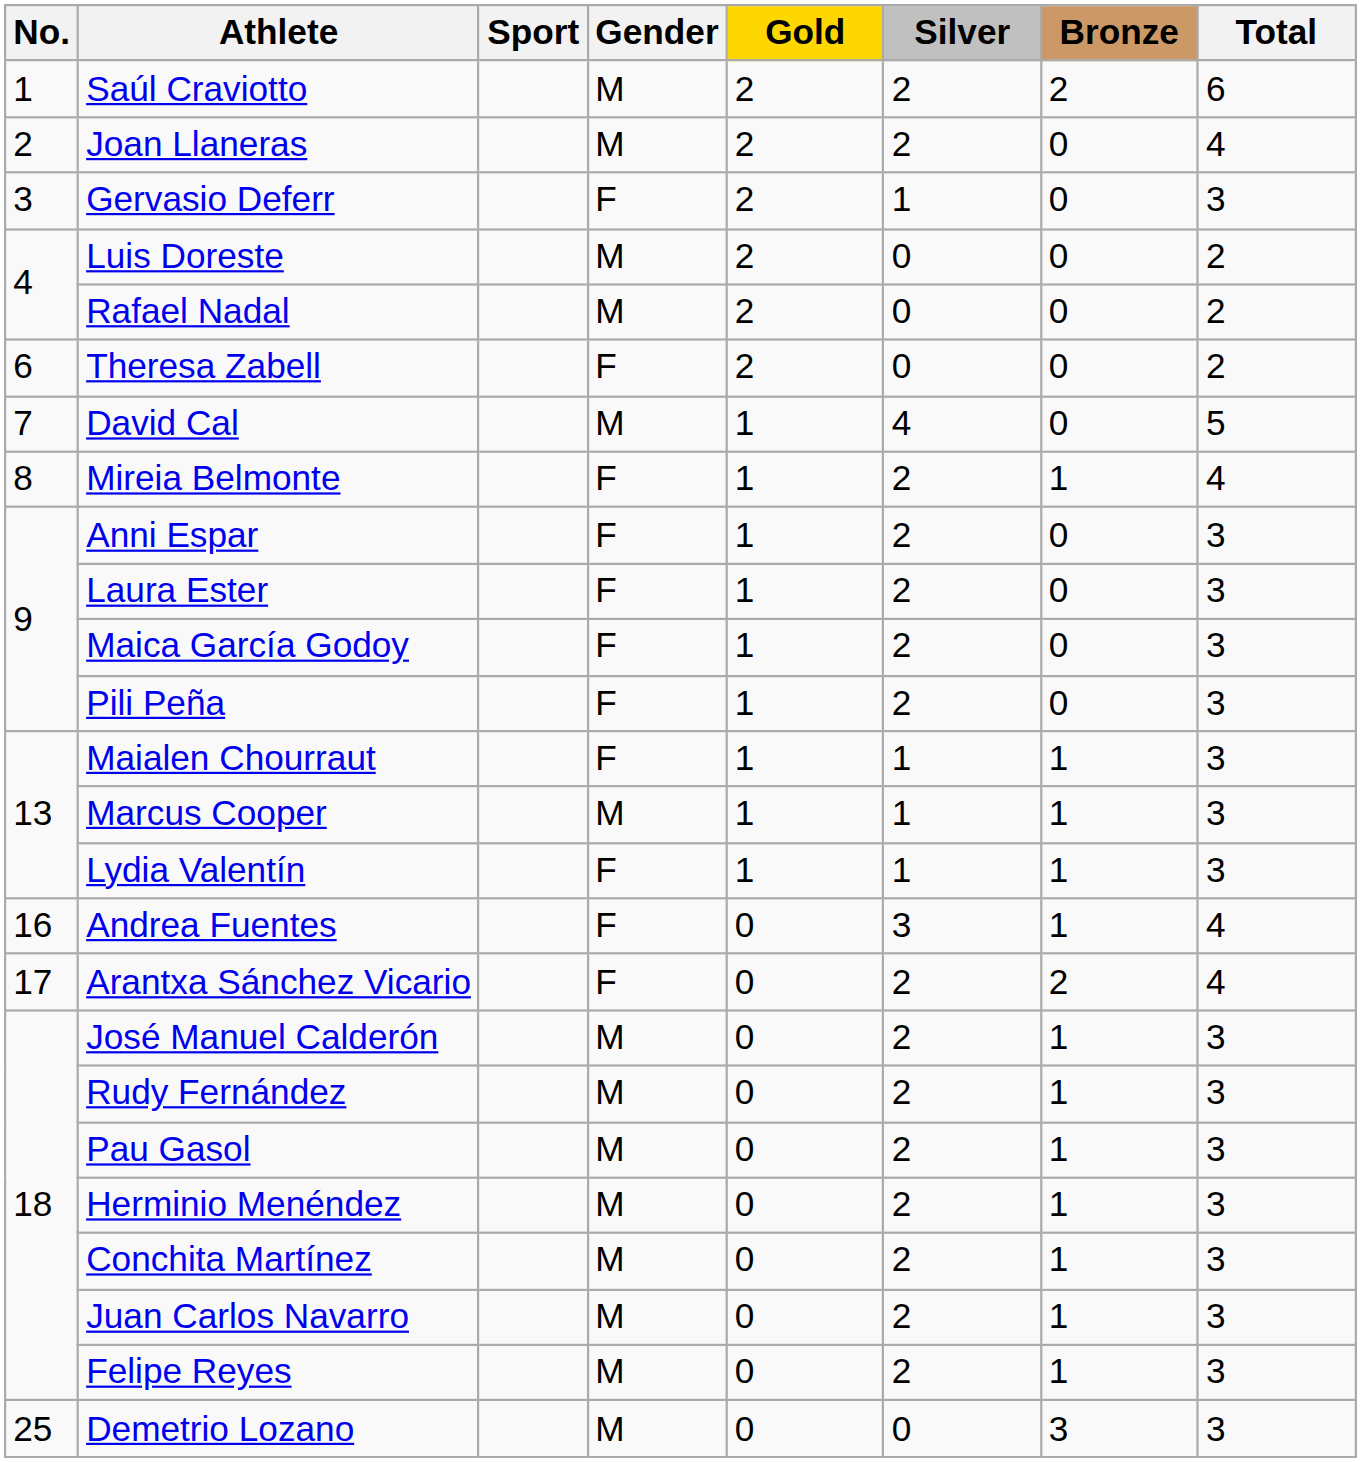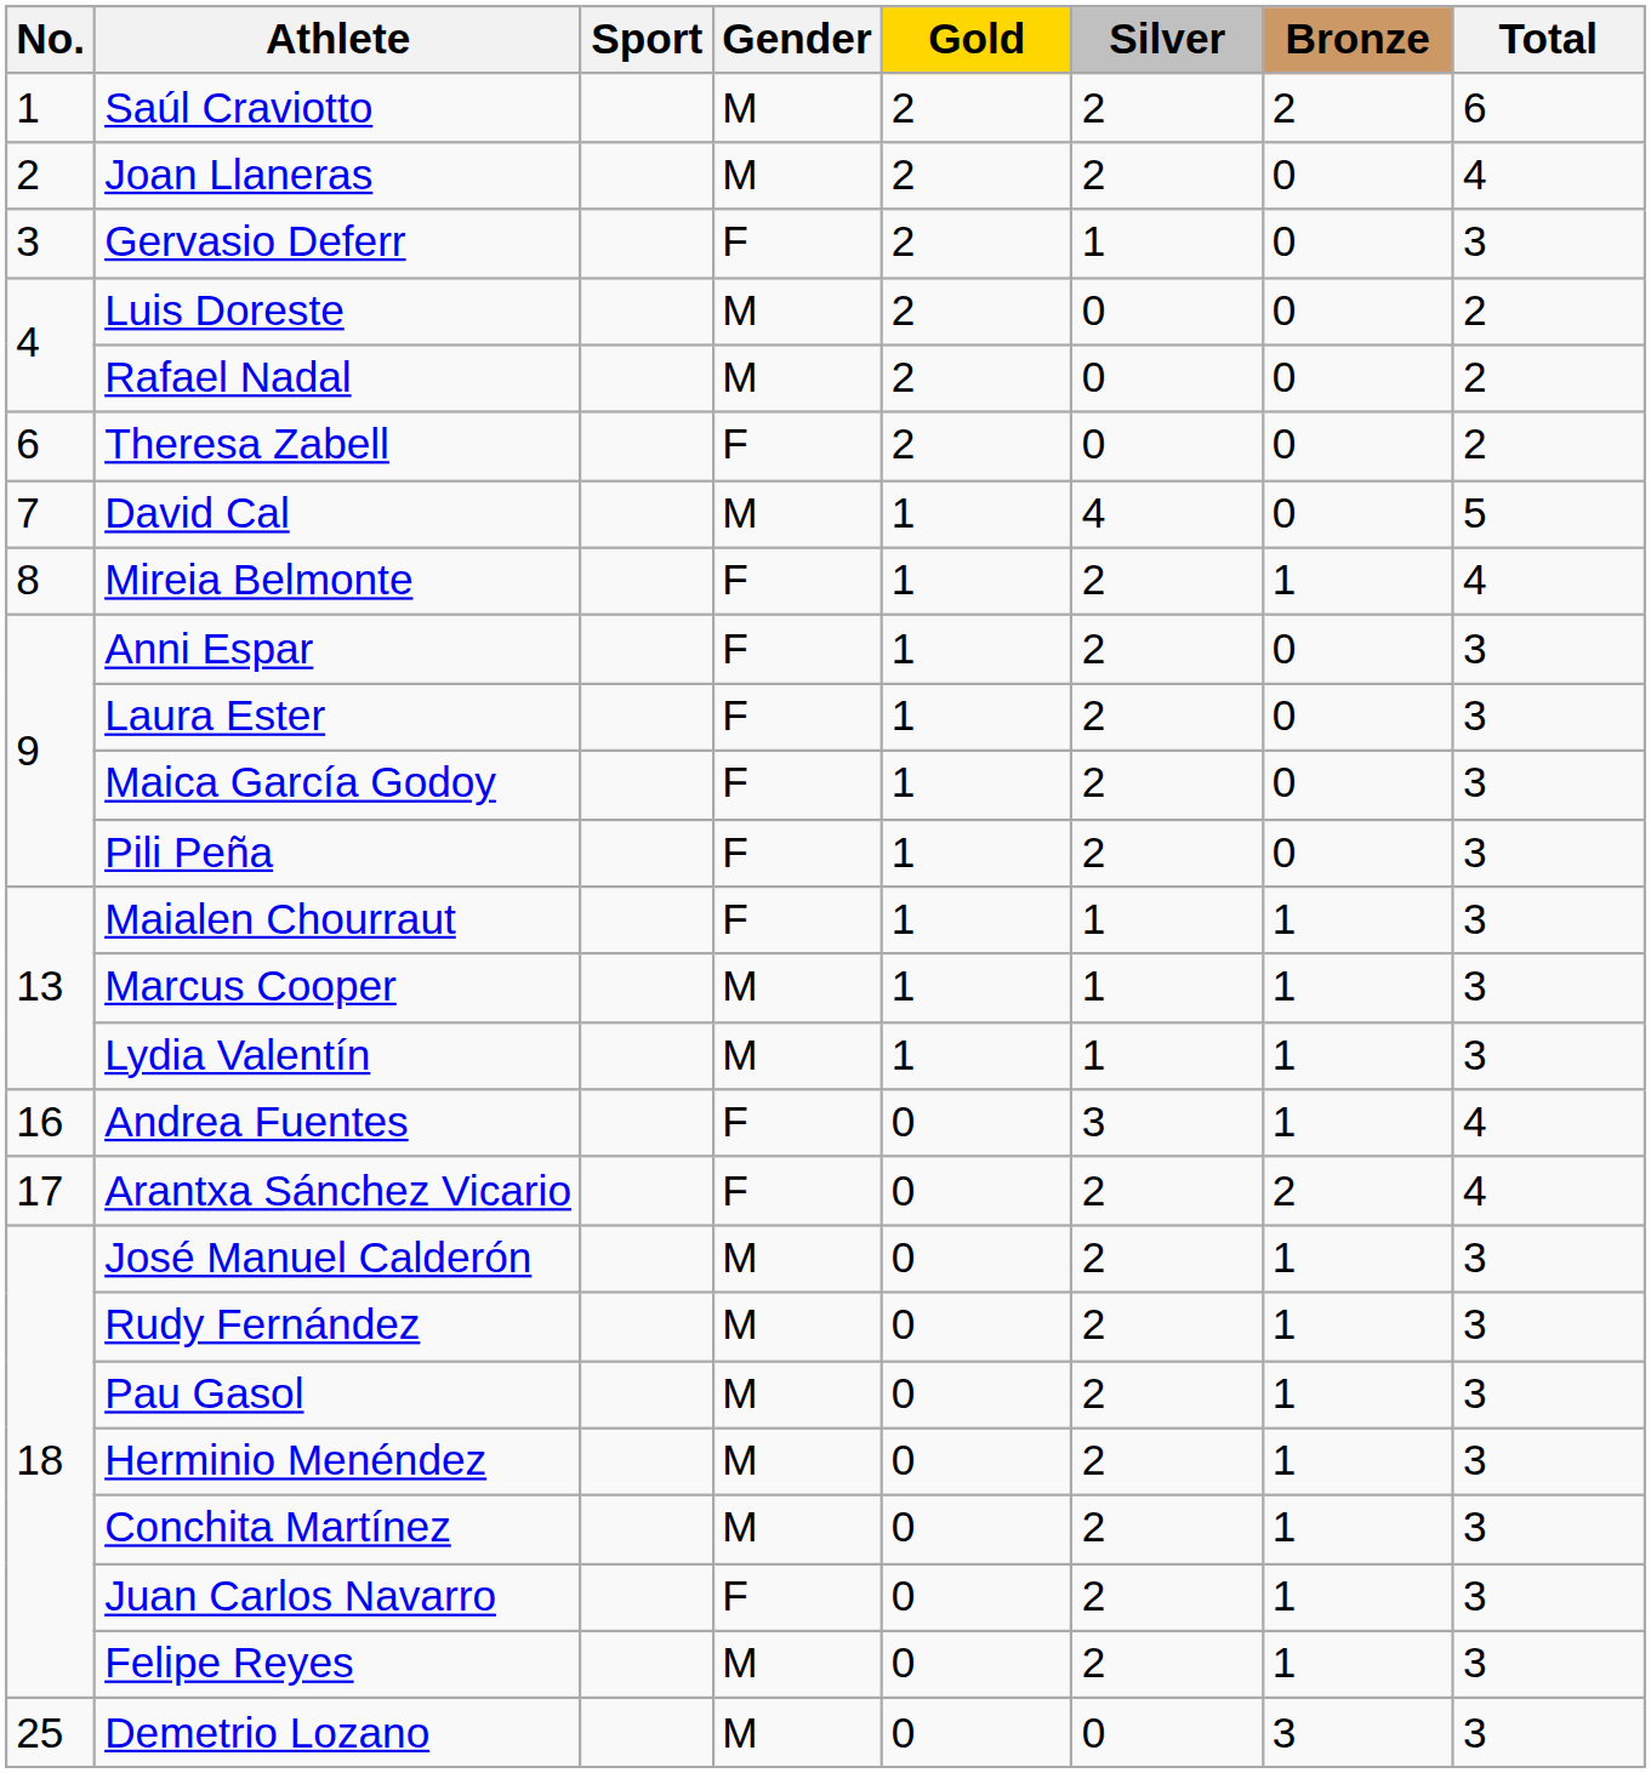 <table class="wikitable sortable">
 <tr>
 <th>No.</th>
 <th>Athlete</th>
 <th>Sport</th>
 <th>Gender</th>
 <th style="background:gold; width:4.0em; font-weight:bold">Gold</th>
 <th style="background:silver; width:4.0em; font-weight:bold">Silver</th>
 <th style="background:#c96; width:4.0em; font-weight:bold">Bronze</th>
 <th style="width:4.0em;">Total</th>
 </tr>
 <tr>
 <td>1</td>
 <td><a href='#'>Saúl Craviotto</a></td>
 <td></td>
 <td>M</td>
 <td>2</td>
 <td>2</td>
 <td>2</td>
 <td>6</td>
 </tr>
 <tr>
 <td>2</td>
 <td><a href='#'>Joan Llaneras</a></td>
 <td></td>
 <td>M</td>
 <td>2</td>
 <td>2</td>
 <td>0</td>
 <td>4</td>
 </tr>
 <tr>
 <td>3</td>
 <td><a href='#'>Gervasio Deferr</a></td>
 <td></td>
 <td>F</td>
 <td>2</td>
 <td>1</td>
 <td>0</td>
 <td>3</td>
 </tr>
 <tr>
 <td rowspan="2">4</td>
 <td><a href='#'>Luis Doreste</a></td>
 <td></td>
 <td>M</td>
 <td>2</td>
 <td>0</td>
 <td>0</td>
 <td>2</td>
 </tr>
 <tr>
 <td><a href='#'>Rafael Nadal</a></td>
 <td></td>
 <td>M</td>
 <td>2</td>
 <td>0</td>
 <td>0</td>
 <td>2</td>
 </tr>
 <tr>
 <td>6</td>
 <td><a href='#'>Theresa Zabell</a></td>
 <td></td>
 <td>F</td>
 <td>2</td>
 <td>0</td>
 <td>0</td>
 <td>2</td>
 </tr>
 <tr>
 <td>7</td>
 <td><a href='#'>David Cal</a></td>
 <td></td>
 <td>M</td>
 <td>1</td>
 <td>4</td>
 <td>0</td>
 <td>5</td>
 </tr>
 <tr>
 <td>8</td>
 <td><a href='#'>Mireia Belmonte</a></td>
 <td></td>
 <td>F</td>
 <td>1</td>
 <td>2</td>
 <td>1</td>
 <td>4</td>
 </tr>
 <tr>
 <td rowspan="4">9</td>
 <td><a href='#'>Anni Espar</a></td>
 <td></td>
 <td>F</td>
 <td>1</td>
 <td>2</td>
 <td>0</td>
 <td>3</td>
 </tr>
 <tr>
 <td><a href='#'>Laura Ester</a></td>
 <td></td>
 <td>F</td>
 <td>1</td>
 <td>2</td>
 <td>0</td>
 <td>3</td>
 </tr>
 <tr>
 <td><a href='#'>Maica García Godoy</a></td>
 <td></td>
 <td>F</td>
 <td>1</td>
 <td>2</td>
 <td>0</td>
 <td>3</td>
 </tr>
 <tr>
 <td><a href='#'>Pili Peña</a></td>
 <td></td>
 <td>F</td>
 <td>1</td>
 <td>2</td>
 <td>0</td>
 <td>3</td>
 </tr>
 <tr>
 <td rowspan="3">13</td>
 <td><a href='#'>Maialen Chourraut</a></td>
 <td></td>
 <td>F</td>
 <td>1</td>
 <td>1</td>
 <td>1</td>
 <td>3</td>
 </tr>
 <tr>
 <td><a href='#'>Marcus Cooper</a></td>
 <td></td>
 <td>M</td>
 <td>1</td>
 <td>1</td>
 <td>1</td>
 <td>3</td>
 </tr>
 <tr>
 <td><a href='#'>Lydia Valentín</a></td>
 <td></td>
-<td>F</td>
+<td>M</td>
 <td>1</td>
 <td>1</td>
 <td>1</td>
 <td>3</td>
 </tr>
 <tr>
 <td>16</td>
 <td><a href='#'>Andrea Fuentes</a></td>
 <td></td>
 <td>F</td>
 <td>0</td>
 <td>3</td>
 <td>1</td>
 <td>4</td>
 </tr>
 <tr>
 <td>17</td>
 <td><a href='#'>Arantxa Sánchez Vicario</a></td>
 <td></td>
 <td>F</td>
 <td>0</td>
 <td>2</td>
 <td>2</td>
 <td>4</td>
 </tr>
 <tr>
 <td rowspan="7">18</td>
 <td><a href='#'>José Manuel Calderón</a></td>
 <td></td>
 <td>M</td>
 <td>0</td>
 <td>2</td>
 <td>1</td>
 <td>3</td>
 </tr>
 <tr>
 <td><a href='#'>Rudy Fernández</a></td>
 <td></td>
 <td>M</td>
 <td>0</td>
 <td>2</td>
 <td>1</td>
 <td>3</td>
 </tr>
 <tr>
 <td><a href='#'>Pau Gasol</a></td>
 <td></td>
 <td>M</td>
 <td>0</td>
 <td>2</td>
 <td>1</td>
 <td>3</td>
 </tr>
 <tr>
 <td><a href='#'>Herminio Menéndez</a></td>
 <td></td>
 <td>M</td>
 <td>0</td>
 <td>2</td>
 <td>1</td>
 <td>3</td>
 </tr>
 <tr>
 <td><a href='#'>Conchita Martínez</a></td>
 <td></td>
 <td>M</td>
 <td>0</td>
 <td>2</td>
 <td>1</td>
 <td>3</td>
 </tr>
 <tr>
 <td><a href='#'>Juan Carlos Navarro</a></td>
 <td></td>
-<td>M</td>
+<td>F</td>
 <td>0</td>
 <td>2</td>
 <td>1</td>
 <td>3</td>
 </tr>
 <tr>
 <td><a href='#'>Felipe Reyes</a></td>
 <td></td>
 <td>M</td>
 <td>0</td>
 <td>2</td>
 <td>1</td>
 <td>3</td>
 </tr>
 <tr>
 <td>25</td>
 <td><a href='#'>Demetrio Lozano</a></td>
 <td></td>
 <td>M</td>
 <td>0</td>
 <td>0</td>
 <td>3</td>
 <td>3</td>
 </tr>
 </table>
